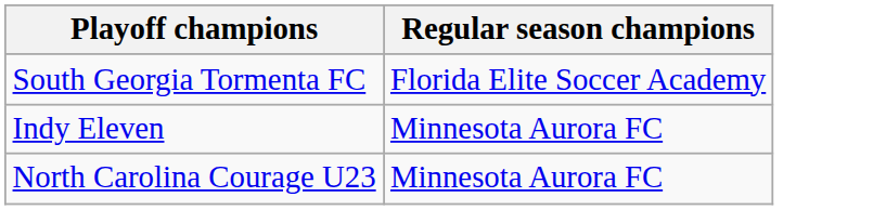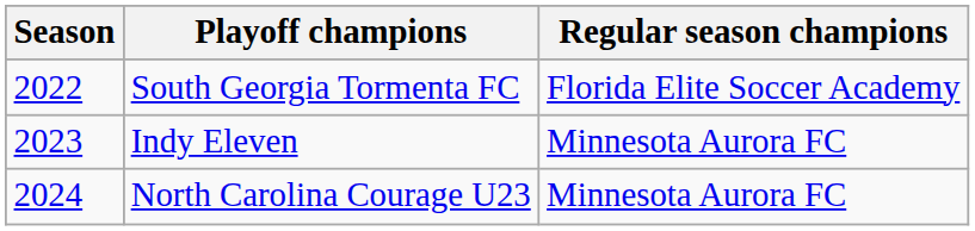 <table class="wikitable">
 <tr>
+<th scope="col">Season</th>
 <th scope="col">Playoff champions</th>
 <th scope="col">Regular season champions</th>
 </tr>
 <tr>
+<td scope="row"><a href='#'>2022</a></td>
 <td><a href='#'>South Georgia Tormenta FC</a></td>
 <td><a href='#'>Florida Elite Soccer Academy</a></td>
 </tr>
 <tr>
+<td scope="row"><a href='#'>2023</a></td>
 <td><a href='#'>Indy Eleven</a></td>
 <td><a href='#'>Minnesota Aurora FC</a></td>
 </tr>
 <tr>
+<td scope="row"><a href='#'>2024</a></td>
 <td><a href='#'>North Carolina Courage U23</a></td>
 <td><a href='#'>Minnesota Aurora FC</a></td>
 </tr>
 </table>
